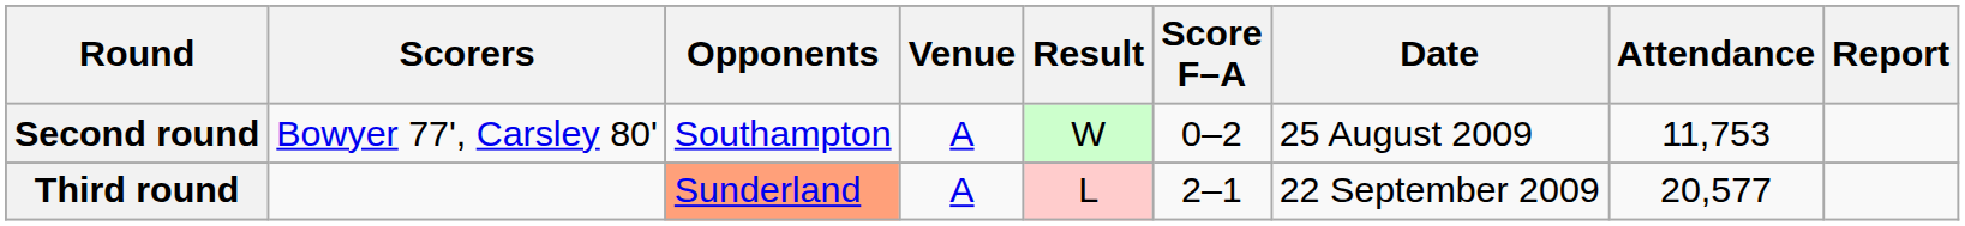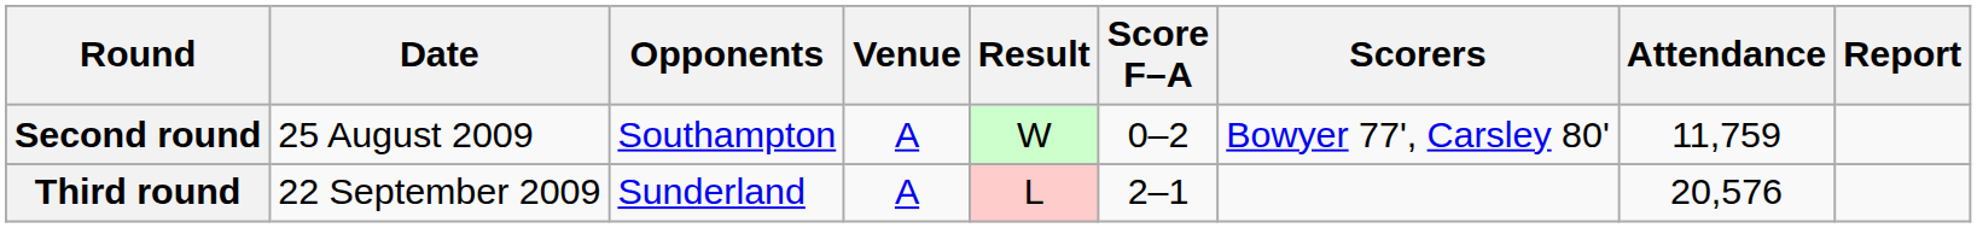 <table class="wikitable plainrowheaders" style="text-align:center">
 <tr>
 <th scope="col">Round</th>
-<th scope="col">Scorers</th>
+<th scope="col">Date</th>
 <th scope="col">Opponents</th>
 <th scope="col">Venue</th>
 <th scope="col">Result</th>
 <th scope="col">Score<br>F–A</th>
-<th scope="col">Date</th>
+<th scope="col">Scorers</th>
 <th scope="col">Attendance</th>
 <th scope="col">Report</th>
 </tr>
 <tr>
 <th scope="row">Second round</th>
-<td align="left"><a href='#'>Bowyer</a> 77', <a href='#'>Carsley</a> 80'</td>
+<td align="left">25 August 2009</td>
 <td align="left"><a href='#'>Southampton</a></td>
 <td><a href='#'>A</a></td>
 <td style="background:#cfc">W</td>
 <td>0–2</td>
-<td align="left">25 August 2009</td>
-<td>11,753</td>
+<td align="left"><a href='#'>Bowyer</a> 77', <a href='#'>Carsley</a> 80'</td>
+<td>11,759</td>
 <td></td>
 </tr>
 <tr>
 <th scope="row">Third round</th>
-<td></td>
-<td align="left" style="background: lightsalmon;"><a href='#'>Sunderland</a></td>
+<td align="left">22 September 2009</td>
+<td align="left"><a href='#'>Sunderland</a></td>
 <td><a href='#'>A</a></td>
 <td style="background:#fcc">L</td>
 <td>2–1</td>
-<td align="left">22 September 2009</td>
-<td>20,577</td>
+<td></td>
+<td>20,576</td>
 <td></td>
 </tr>
 </table>
